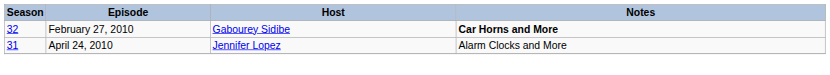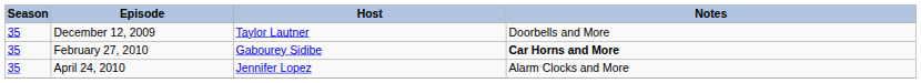 <table class="wikitable" style="width:100%;">
 <tr>
 <th style="background:#B0C4DE;" width="5%">Season</th>
 <th style="background:#B0C4DE;" width="20%">Episode</th>
 <th style="background:#B0C4DE;" width="30%">Host</th>
 <th style="background:#B0C4DE;" width="45%">Notes</th>
 </tr>
 <tr>
-<td><a href='#'>32</a></td>
+<td><a href='#'>35</a></td>
+<td>December 12, 2009</td>
+<td><a href='#'>Taylor Lautner</a></td>
+<td>Doorbells and More</td>
+</tr>
+<tr>
+<td><a href='#'>35</a></td>
 <td>February 27, 2010</td>
 <td><a href='#'>Gabourey Sidibe</a></td>
 <td><strong>Car Horns and More</strong></td>
 </tr>
 <tr>
-<td><a href='#'>31</a></td>
+<td><a href='#'>35</a></td>
 <td>April 24, 2010</td>
 <td><a href='#'>Jennifer Lopez</a></td>
 <td>Alarm Clocks and More</td>
 </tr>
 <tr>
 </tr>
 </table>
